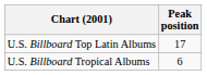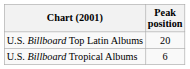 <table class="wikitable">
 <tr>
 <th align="center">Chart (2001)</th>
 <th align="center">Peak<br>position</th>
 </tr>
 <tr>
 <td align="left">U.S. <em>Billboard</em> Top Latin Albums</td>
-<td style="text-align:center;">17</td>
+<td style="text-align:center;">20</td>
 </tr>
 <tr>
 <td align="left">U.S. <em>Billboard</em> Tropical Albums</td>
 <td style="text-align:center;">6</td>
 </tr>
 </table>
